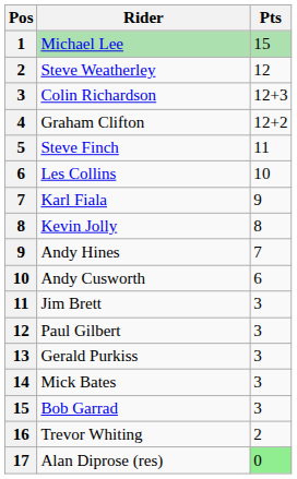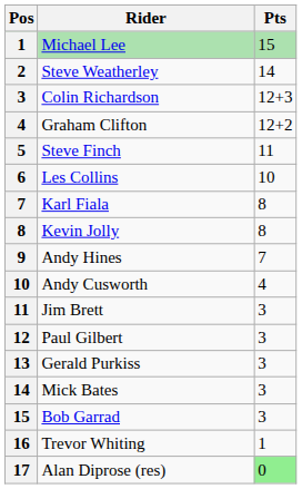 <table class="wikitable">
 <tr>
 <th width=20>Pos</th>
 <th width=200>Rider</th>
 <th width=30>Pts</th>
 </tr>
 <tr style="background:#ACE1AF;">
 <th>1</th>
 <td><a href='#'>Michael Lee</a></td>
 <td>15</td>
 </tr>
 <tr>
 <th>2</th>
 <td><a href='#'>Steve Weatherley</a></td>
-<td>12</td>
+<td>14</td>
 </tr>
 <tr>
 <th>3</th>
 <td><a href='#'>Colin Richardson</a></td>
 <td>12+3</td>
 </tr>
 <tr>
 <th>4</th>
 <td>Graham Clifton</td>
 <td>12+2</td>
 </tr>
 <tr>
 <th>5</th>
 <td><a href='#'>Steve Finch</a></td>
 <td>11</td>
 </tr>
 <tr>
 <th>6</th>
 <td><a href='#'>Les Collins</a></td>
 <td>10</td>
 </tr>
 <tr>
 <th>7</th>
 <td><a href='#'>Karl Fiala</a></td>
-<td>9</td>
+<td>8</td>
 </tr>
 <tr>
 <th>8</th>
 <td><a href='#'>Kevin Jolly</a></td>
 <td>8</td>
 </tr>
 <tr>
 <th>9</th>
 <td>Andy Hines</td>
 <td>7</td>
 </tr>
 <tr>
 <th>10</th>
 <td>Andy Cusworth</td>
-<td>6</td>
+<td>4</td>
 </tr>
 <tr>
 <th>11</th>
 <td>Jim Brett</td>
 <td>3</td>
 </tr>
 <tr>
 <th>12</th>
 <td>Paul Gilbert</td>
 <td>3</td>
 </tr>
 <tr>
 <th>13</th>
 <td>Gerald Purkiss</td>
 <td>3</td>
 </tr>
 <tr>
 <th>14</th>
 <td>Mick Bates</td>
 <td>3</td>
 </tr>
 <tr>
 <th>15</th>
 <td><a href='#'>Bob Garrad</a></td>
 <td>3</td>
 </tr>
 <tr>
 <th>16</th>
 <td>Trevor Whiting</td>
-<td>2</td>
+<td>1</td>
 </tr>
 <tr>
 <th>17</th>
 <td>Alan Diprose (res)</td>
 <td style="background: lightgreen;">0</td>
 </tr>
 </table>
